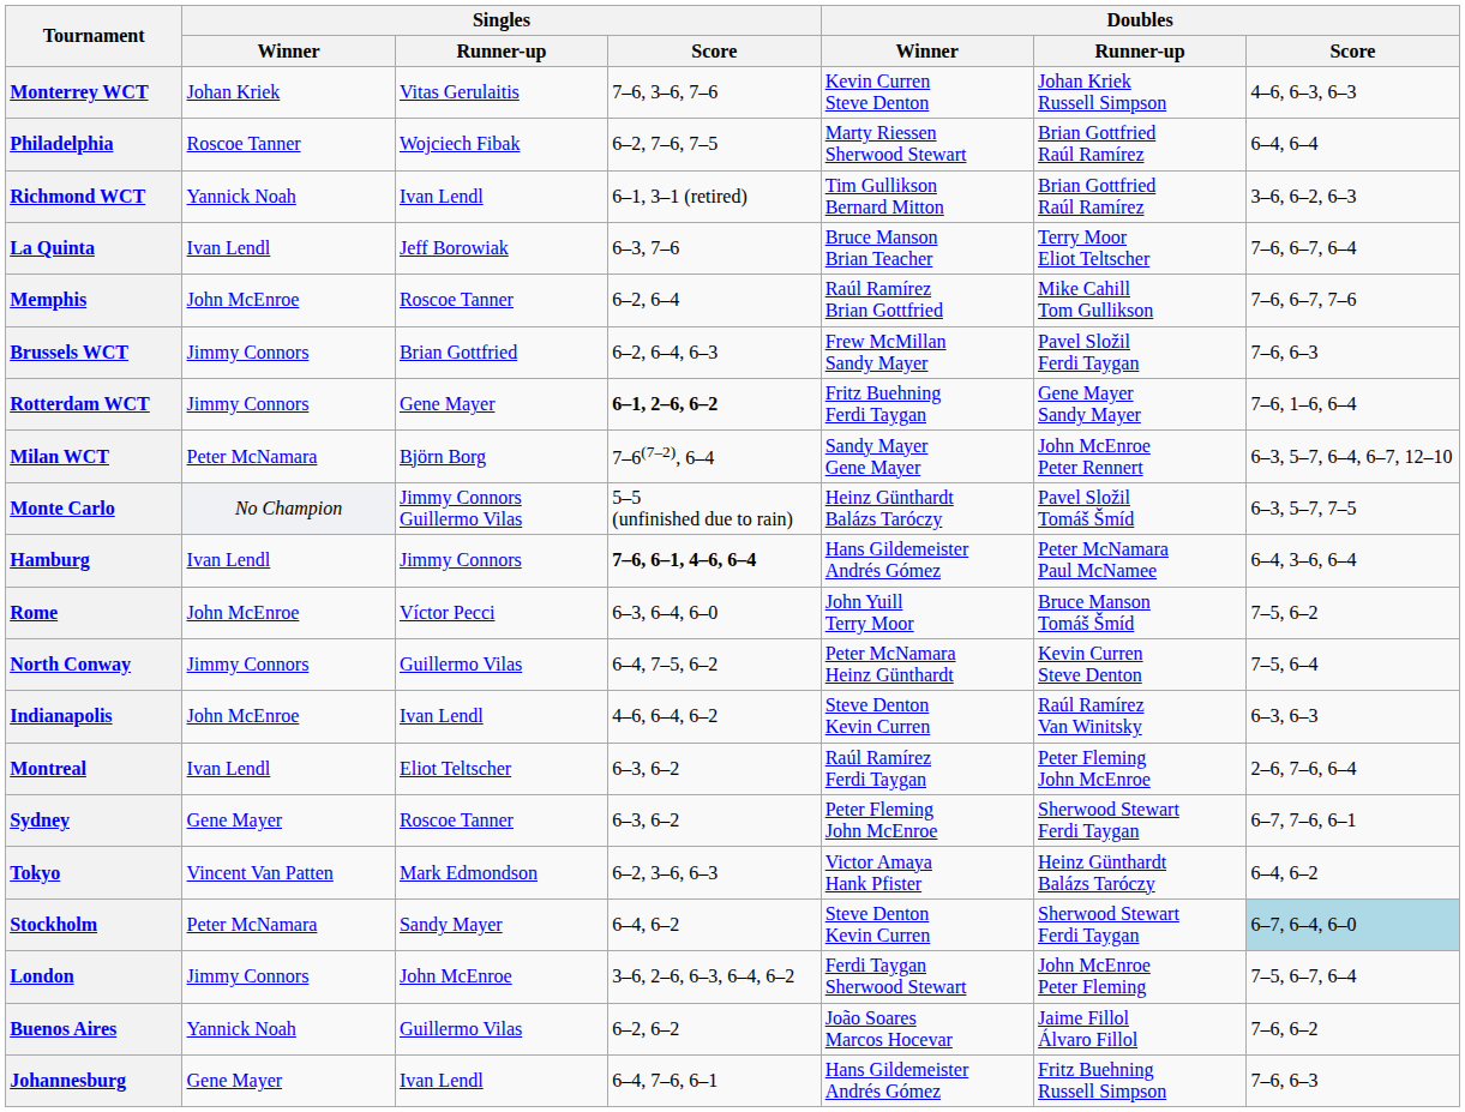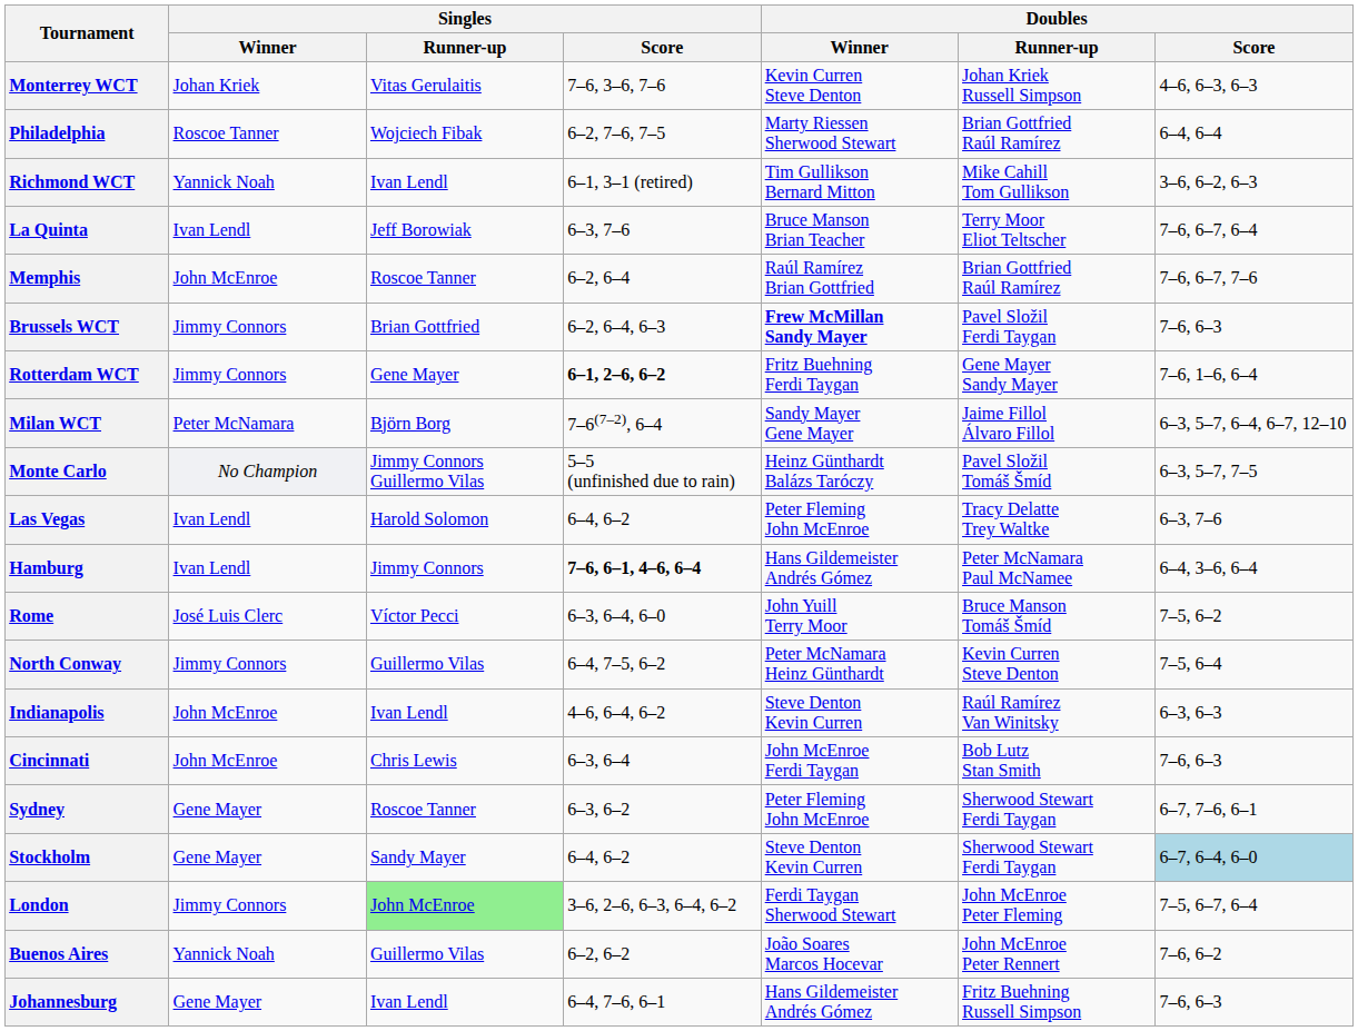 <table class=wikitable>
 <tr>
 <th style="width:140px;" rowspan="2">Tournament</th>
 <th style="width:170px;" colspan="3">Singles</th>
 <th style="width:170px;" colspan="3">Doubles</th>
 </tr>
 <tr>
 <th style="width:170px">Winner</th>
 <th style="width:170px">Runner-up</th>
 <th style="width:170px">Score</th>
 <th style="width:170px">Winner</th>
 <th style="width:170px">Runner-up</th>
 <th style="width:170px">Score</th>
 </tr>
 <tr>
 <th scope="row" style="text-align: left;"><a href='#'>Monterrey WCT</a></th>
 <td> <a href='#'>Johan Kriek</a></td>
 <td> <a href='#'>Vitas Gerulaitis</a></td>
 <td>7–6, 3–6, 7–6</td>
 <td> <a href='#'>Kevin Curren</a> <br>  <a href='#'>Steve Denton</a></td>
 <td> <a href='#'>Johan Kriek</a> <br>  <a href='#'>Russell Simpson</a></td>
 <td>4–6, 6–3, 6–3</td>
 </tr>
 <tr>
 <th scope="row" style="text-align: left;"><a href='#'>Philadelphia</a></th>
 <td> <a href='#'>Roscoe Tanner</a></td>
 <td> <a href='#'>Wojciech Fibak</a></td>
 <td>6–2, 7–6, 7–5</td>
 <td> <a href='#'>Marty Riessen</a> <br>  <a href='#'>Sherwood Stewart</a></td>
 <td> <a href='#'>Brian Gottfried</a> <br>  <a href='#'>Raúl Ramírez</a></td>
 <td>6–4, 6–4</td>
 </tr>
 <tr>
 <th scope="row" style="text-align: left;"><a href='#'>Richmond WCT</a></th>
 <td> <a href='#'>Yannick Noah</a></td>
 <td> <a href='#'>Ivan Lendl</a></td>
 <td>6–1, 3–1 (retired)</td>
 <td> <a href='#'>Tim Gullikson</a> <br>  <a href='#'>Bernard Mitton</a></td>
-<td> <a href='#'>Brian Gottfried</a> <br>  <a href='#'>Raúl Ramírez</a></td>
+<td> <a href='#'>Mike Cahill</a> <br>  <a href='#'>Tom Gullikson</a></td>
 <td>3–6, 6–2, 6–3</td>
 </tr>
 <tr>
 <th scope="row" style="text-align: left;"><a href='#'>La Quinta</a></th>
 <td> <a href='#'>Ivan Lendl</a></td>
 <td> <a href='#'>Jeff Borowiak</a></td>
 <td>6–3, 7–6</td>
 <td> <a href='#'>Bruce Manson</a> <br>  <a href='#'>Brian Teacher</a></td>
 <td> <a href='#'>Terry Moor</a> <br>  <a href='#'>Eliot Teltscher</a></td>
 <td>7–6, 6–7, 6–4</td>
 </tr>
 <tr>
 <th scope="row" style="text-align: left;"><a href='#'>Memphis</a></th>
 <td> <a href='#'>John McEnroe</a></td>
 <td> <a href='#'>Roscoe Tanner</a></td>
 <td>6–2, 6–4</td>
 <td> <a href='#'>Raúl Ramírez</a> <br>  <a href='#'>Brian Gottfried</a></td>
-<td> <a href='#'>Mike Cahill</a> <br>  <a href='#'>Tom Gullikson</a></td>
+<td> <a href='#'>Brian Gottfried</a> <br>  <a href='#'>Raúl Ramírez</a></td>
 <td>7–6, 6–7, 7–6</td>
 </tr>
 <tr>
 <th scope="row" style="text-align: left;"><a href='#'>Brussels WCT</a></th>
 <td> <a href='#'>Jimmy Connors</a></td>
 <td> <a href='#'>Brian Gottfried</a></td>
 <td>6–2, 6–4, 6–3</td>
-<td> <a href='#'>Frew McMillan</a> <br>  <a href='#'>Sandy Mayer</a></td>
+<td><strong> <a href='#'>Frew McMillan</a> <br>  <a href='#'>Sandy Mayer</a></strong></td>
 <td> <a href='#'>Pavel Složil</a> <br>  <a href='#'>Ferdi Taygan</a></td>
 <td>7–6, 6–3</td>
 </tr>
 <tr>
 <th scope="row" style="text-align: left;"><a href='#'>Rotterdam WCT</a></th>
 <td> <a href='#'>Jimmy Connors</a></td>
 <td> <a href='#'>Gene Mayer</a></td>
 <td><strong>6–1, 2–6, 6–2</strong></td>
 <td> <a href='#'>Fritz Buehning</a> <br>  <a href='#'>Ferdi Taygan</a></td>
 <td> <a href='#'>Gene Mayer</a> <br>  <a href='#'>Sandy Mayer</a></td>
 <td>7–6, 1–6, 6–4</td>
 </tr>
 <tr>
 <th scope="row" style="text-align: left;"><a href='#'>Milan WCT</a></th>
 <td> <a href='#'>Peter McNamara</a></td>
 <td> <a href='#'>Björn Borg</a></td>
 <td>7–6<sup>(7–2)</sup>, 6–4</td>
 <td> <a href='#'>Sandy Mayer</a> <br>  <a href='#'>Gene Mayer</a></td>
-<td> <a href='#'>John McEnroe</a> <br>  <a href='#'>Peter Rennert</a></td>
+<td> <a href='#'>Jaime Fillol</a> <br>  <a href='#'>Álvaro Fillol</a></td>
 <td>6–3, 5–7, 6–4, 6–7, 12–10</td>
 </tr>
 <tr>
 <th scope="row" style="text-align: left;"><a href='#'>Monte Carlo</a></th>
 <td style="background:#f0f1f4; text-align:center;"><em>No Champion</em></td>
 <td> <a href='#'>Jimmy Connors</a><br> <a href='#'>Guillermo Vilas</a></td>
 <td>5–5<br>(unfinished due to rain)</td>
 <td> <a href='#'>Heinz Günthardt</a><br> <a href='#'>Balázs Taróczy</a></td>
 <td> <a href='#'>Pavel Složil</a><br> <a href='#'>Tomáš Šmíd</a></td>
 <td>6–3, 5–7, 7–5</td>
 </tr>
 <tr>
+<th scope="row" style="text-align: left;"><a href='#'>Las Vegas</a></th>
+<td> <a href='#'>Ivan Lendl</a></td>
+<td> <a href='#'>Harold Solomon</a></td>
+<td>6–4, 6–2</td>
+<td> <a href='#'>Peter Fleming</a><br> <a href='#'>John McEnroe</a></td>
+<td> <a href='#'>Tracy Delatte</a><br> <a href='#'>Trey Waltke</a></td>
+<td>6–3, 7–6</td>
+</tr>
+<tr>
 <th scope="row" style="text-align: left;"><a href='#'>Hamburg</a></th>
 <td> <a href='#'>Ivan Lendl</a></td>
 <td> <a href='#'>Jimmy Connors</a></td>
 <td><strong>7–6, 6–1, 4–6, 6–4</strong></td>
 <td> <a href='#'>Hans Gildemeister</a> <br>  <a href='#'>Andrés Gómez</a></td>
 <td> <a href='#'>Peter McNamara</a> <br>  <a href='#'>Paul McNamee</a></td>
 <td>6–4, 3–6, 6–4</td>
 </tr>
 <tr>
 <th scope="row" style="text-align: left;"><a href='#'>Rome</a></th>
-<td> <a href='#'>John McEnroe</a></td>
+<td> <a href='#'>José Luis Clerc</a></td>
 <td> <a href='#'>Víctor Pecci</a></td>
 <td>6–3, 6–4, 6–0</td>
 <td> <a href='#'>John Yuill</a> <br>  <a href='#'>Terry Moor</a></td>
 <td> <a href='#'>Bruce Manson</a> <br>  <a href='#'>Tomáš Šmíd</a></td>
 <td>7–5, 6–2</td>
 </tr>
 <tr>
 <th scope="row" style="text-align: left;"><a href='#'>North Conway</a></th>
 <td> <a href='#'>Jimmy Connors</a></td>
 <td> <a href='#'>Guillermo Vilas</a></td>
 <td>6–4, 7–5, 6–2</td>
 <td> <a href='#'>Peter McNamara</a><br> <a href='#'>Heinz Günthardt</a></td>
 <td> <a href='#'>Kevin Curren</a> <br>  <a href='#'>Steve Denton</a></td>
 <td>7–5, 6–4</td>
 </tr>
 <tr>
 <th scope="row" style="text-align: left;"><a href='#'>Indianapolis</a></th>
 <td> <a href='#'>John McEnroe</a></td>
 <td> <a href='#'>Ivan Lendl</a></td>
 <td>4–6, 6–4, 6–2</td>
 <td> <a href='#'>Steve Denton</a><br> <a href='#'>Kevin Curren</a></td>
 <td> <a href='#'>Raúl Ramírez</a> <br>  <a href='#'>Van Winitsky</a></td>
 <td>6–3, 6–3</td>
 </tr>
 <tr>
-<th scope="row" style="text-align: left;"><a href='#'>Montreal</a></th>
-<td> <a href='#'>Ivan Lendl</a></td>
-<td> <a href='#'>Eliot Teltscher</a></td>
-<td>6–3, 6–2</td>
-<td> <a href='#'>Raúl Ramírez</a> <br>  <a href='#'>Ferdi Taygan</a></td>
-<td> <a href='#'>Peter Fleming</a> <br>  <a href='#'>John McEnroe</a></td>
-<td>2–6, 7–6, 6–4</td>
+<th scope="row" style="text-align: left;"><a href='#'>Cincinnati</a></th>
+<td> <a href='#'>John McEnroe</a></td>
+<td> <a href='#'>Chris Lewis</a></td>
+<td>6–3, 6–4</td>
+<td> <a href='#'>John McEnroe</a> <br>  <a href='#'>Ferdi Taygan</a></td>
+<td> <a href='#'>Bob Lutz</a> <br>  <a href='#'>Stan Smith</a></td>
+<td>7–6, 6–3</td>
 </tr>
 <tr>
 <th scope="row" style="text-align: left;"><a href='#'>Sydney</a></th>
 <td> <a href='#'>Gene Mayer</a></td>
 <td> <a href='#'>Roscoe Tanner</a></td>
 <td>6–3, 6–2</td>
 <td> <a href='#'>Peter Fleming</a> <br>  <a href='#'>John McEnroe</a></td>
 <td> <a href='#'>Sherwood Stewart</a> <br>  <a href='#'>Ferdi Taygan</a></td>
 <td>6–7, 7–6, 6–1</td>
 </tr>
 <tr>
-<th scope="row" style="text-align: left;"><a href='#'>Tokyo</a></th>
-<td> <a href='#'>Vincent Van Patten</a></td>
-<td> <a href='#'>Mark Edmondson</a></td>
-<td>6–2, 3–6, 6–3</td>
-<td> <a href='#'>Victor Amaya</a> <br>  <a href='#'>Hank Pfister</a></td>
-<td> <a href='#'>Heinz Günthardt</a> <br>  <a href='#'>Balázs Taróczy</a></td>
-<td>6–4, 6–2</td>
-</tr>
-<tr>
 <th scope="row" style="text-align: left;"><a href='#'>Stockholm</a></th>
-<td> <a href='#'>Peter McNamara</a></td>
+<td> <a href='#'>Gene Mayer</a></td>
 <td> <a href='#'>Sandy Mayer</a></td>
 <td>6–4, 6–2</td>
 <td> <a href='#'>Steve Denton</a> <br>  <a href='#'>Kevin Curren</a></td>
 <td> <a href='#'>Sherwood Stewart</a> <br>  <a href='#'>Ferdi Taygan</a></td>
 <td style="background: lightblue;">6–7, 6–4, 6–0</td>
 </tr>
 <tr>
 <th scope="row" style="text-align: left;"><a href='#'>London</a></th>
 <td> <a href='#'>Jimmy Connors</a></td>
-<td> <a href='#'>John McEnroe</a></td>
+<td style="background: lightgreen;"> <a href='#'>John McEnroe</a></td>
 <td>3–6, 2–6, 6–3, 6–4, 6–2</td>
 <td> <a href='#'>Ferdi Taygan</a> <br>  <a href='#'>Sherwood Stewart</a></td>
 <td> <a href='#'>John McEnroe</a> <br>  <a href='#'>Peter Fleming</a></td>
 <td>7–5, 6–7, 6–4</td>
 </tr>
 <tr>
 <th scope="row" style="text-align: left;"><a href='#'>Buenos Aires</a></th>
 <td> <a href='#'>Yannick Noah</a></td>
 <td> <a href='#'>Guillermo Vilas</a></td>
 <td>6–2, 6–2</td>
 <td> <a href='#'>João Soares</a> <br>  <a href='#'>Marcos Hocevar</a></td>
-<td> <a href='#'>Jaime Fillol</a> <br>  <a href='#'>Álvaro Fillol</a></td>
+<td> <a href='#'>John McEnroe</a> <br>  <a href='#'>Peter Rennert</a></td>
 <td>7–6, 6–2</td>
 </tr>
 <tr>
 <th scope="row" style="text-align: left;"><a href='#'>Johannesburg</a></th>
 <td> <a href='#'>Gene Mayer</a></td>
 <td> <a href='#'>Ivan Lendl</a></td>
 <td>6–4, 7–6, 6–1</td>
 <td> <a href='#'>Hans Gildemeister</a><br> <a href='#'>Andrés Gómez</a></td>
 <td> <a href='#'>Fritz Buehning</a> <br>  <a href='#'>Russell Simpson</a></td>
 <td>7–6, 6–3</td>
 </tr>
 </table>
